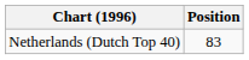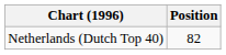 <table class="wikitable">
 <tr>
 <th>Chart (1996)</th>
 <th>Position</th>
 </tr>
 <tr>
 <td>Netherlands (Dutch Top 40)</td>
-<td align="center">83</td>
+<td align="center">82</td>
 </tr>
 </table>
